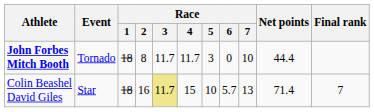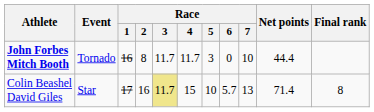 <table class="wikitable" style="font-size:90%">
 <tr>
 <th rowspan=2>Athlete</th>
 <th rowspan=2>Event</th>
 <th colspan=7>Race</th>
 <th rowspan=2>Net points</th>
 <th rowspan=2>Final rank</th>
 </tr>
 <tr style="font-size:95%">
 <th>1</th>
 <th>2</th>
 <th>3</th>
 <th>4</th>
 <th>5</th>
 <th>6</th>
 <th>7</th>
 </tr>
 <tr align=center>
 <td align=left><strong><a href='#'>John Forbes</a><br><a href='#'>Mitch Booth</a></strong></td>
 <td align=left><a href='#'>Tornado</a></td>
-<td><s>18</s></td>
+<td><s>16</s></td>
 <td>8</td>
 <td>11.7</td>
 <td>11.7</td>
 <td>3</td>
 <td>0</td>
 <td>10</td>
 <td>44.4</td>
 <td></td>
 </tr>
 <tr align=center>
 <td align=left><a href='#'>Colin Beashel</a><br><a href='#'>David Giles</a></td>
 <td align=left><a href='#'>Star</a></td>
-<td><s>18</s></td>
+<td><s>17</s></td>
 <td>16</td>
 <td style="background: khaki;">11.7</td>
 <td>15</td>
 <td>10</td>
 <td>5.7</td>
 <td>13</td>
 <td>71.4</td>
-<td>7</td>
+<td>8</td>
 </tr>
 </table>
